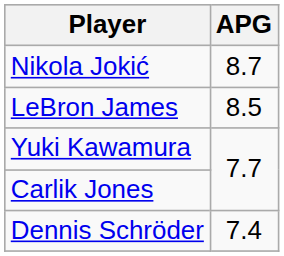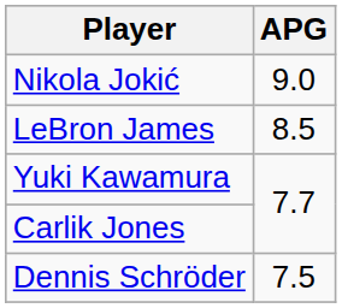 <table class="wikitable">
 <tr>
 <th>Player</th>
 <th>APG</th>
 </tr>
 <tr>
 <td> <a href='#'>Nikola Jokić</a></td>
-<td align=center>8.7</td>
+<td align=center>9.0</td>
 </tr>
 <tr>
 <td> <a href='#'>LeBron James</a></td>
 <td align=center>8.5</td>
 </tr>
 <tr>
 <td> <a href='#'>Yuki Kawamura</a></td>
 <td align=center rowspan=2>7.7</td>
 </tr>
 <tr>
 <td> <a href='#'>Carlik Jones</a></td>
 </tr>
 <tr>
 <td> <a href='#'>Dennis Schröder</a></td>
-<td align=center>7.4</td>
+<td align=center>7.5</td>
 </tr>
 </table>
